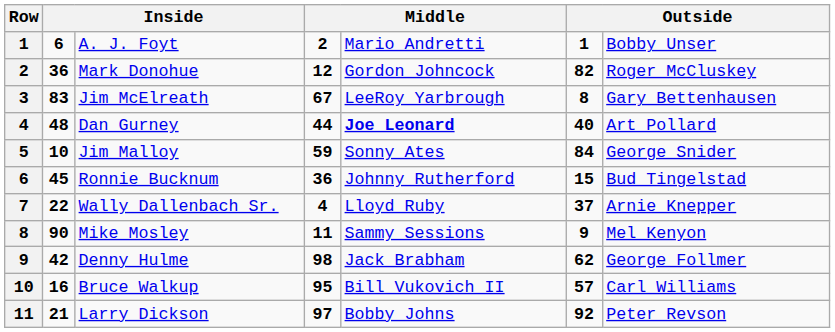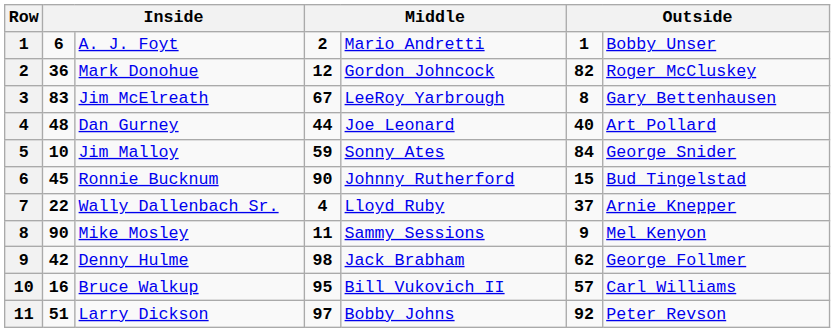 <table class="wikitable" style="font-size: 95%;">
 <tr>
 <th>Row</th>
 <th colspan=2 width="195">Inside</th>
 <th colspan=2 width="195">Middle</th>
 <th colspan=2 width="195">Outside</th>
 </tr>
 <tr>
 <th>1</th>
 <td align="center"><strong>6</strong></td>
 <td> <a href='#'>A. J. Foyt</a> <strong></strong></td>
 <td align="center"><strong>2</strong></td>
 <td> <a href='#'>Mario Andretti</a></td>
 <td align="center"><strong>1</strong></td>
 <td> <a href='#'>Bobby Unser</a> <strong></strong></td>
 </tr>
 <tr>
 <th>2</th>
 <td align="center"><strong>36</strong></td>
 <td> <a href='#'>Mark Donohue</a> <strong></strong></td>
 <td align="center"><strong>12</strong></td>
 <td> <a href='#'>Gordon Johncock</a></td>
 <td align="center"><strong>82</strong></td>
 <td> <a href='#'>Roger McCluskey</a></td>
 </tr>
 <tr>
 <th>3</th>
 <td align="center"><strong>83</strong></td>
 <td> <a href='#'>Jim McElreath</a></td>
 <td align="center"><strong>67</strong></td>
 <td> <a href='#'>LeeRoy Yarbrough</a></td>
 <td align="center"><strong>8</strong></td>
 <td> <a href='#'>Gary Bettenhausen</a></td>
 </tr>
 <tr>
 <th>4</th>
 <td align="center"><strong>48</strong></td>
 <td> <a href='#'>Dan Gurney</a></td>
 <td align="center"><strong>44</strong></td>
-<td><strong> <a href='#'>Joe Leonard</a></strong></td>
+<td> <a href='#'>Joe Leonard</a></td>
 <td align="center"><strong>40</strong></td>
 <td> <a href='#'>Art Pollard</a></td>
 </tr>
 <tr>
 <th>5</th>
 <td align="center"><strong>10</strong></td>
 <td> <a href='#'>Jim Malloy</a></td>
 <td align="center"><strong>59</strong></td>
 <td> <a href='#'>Sonny Ates</a> <strong></strong></td>
 <td align="center"><strong>84</strong></td>
 <td> <a href='#'>George Snider</a></td>
 </tr>
 <tr>
 <th>6</th>
 <td align="center"><strong>45</strong></td>
 <td> <a href='#'>Ronnie Bucknum</a></td>
-<td align="center"><strong>36</strong></td>
+<td align="center"><strong>90</strong></td>
 <td> <a href='#'>Johnny Rutherford</a></td>
 <td align="center"><strong>15</strong></td>
 <td> <a href='#'>Bud Tingelstad</a></td>
 </tr>
 <tr>
 <th>7</th>
 <td align="center"><strong>22</strong></td>
 <td> <a href='#'>Wally Dallenbach Sr.</a></td>
 <td align="center"><strong>4</strong></td>
 <td> <a href='#'>Lloyd Ruby</a></td>
 <td align="center"><strong>37</strong></td>
 <td> <a href='#'>Arnie Knepper</a></td>
 </tr>
 <tr>
 <th>8</th>
 <td align="center"><strong>90</strong></td>
 <td> <a href='#'>Mike Mosley</a></td>
 <td align="center"><strong>11</strong></td>
 <td> <a href='#'>Sammy Sessions</a></td>
 <td align="center"><strong>9</strong></td>
 <td> <a href='#'>Mel Kenyon</a></td>
 </tr>
 <tr>
 <th>9</th>
 <td align="center"><strong>42</strong></td>
 <td> <a href='#'>Denny Hulme</a></td>
 <td align="center"><strong>98</strong></td>
 <td> <a href='#'>Jack Brabham</a></td>
 <td align="center"><strong>62</strong></td>
 <td> <a href='#'>George Follmer</a> <strong></strong></td>
 </tr>
 <tr>
 <th>10</th>
 <td align="center"><strong>16</strong></td>
 <td> <a href='#'>Bruce Walkup</a> <strong></strong></td>
 <td align="center"><strong>95</strong></td>
 <td> <a href='#'>Bill Vukovich II</a></td>
 <td align="center"><strong>57</strong></td>
 <td> <a href='#'>Carl Williams</a></td>
 </tr>
 <tr>
 <th>11</th>
-<td align="center"><strong>21</strong></td>
+<td align="center"><strong>51</strong></td>
 <td> <a href='#'>Larry Dickson</a></td>
 <td align="center"><strong>97</strong></td>
 <td> <a href='#'>Bobby Johns</a></td>
 <td align="center"><strong>92</strong></td>
 <td> <a href='#'>Peter Revson</a> <strong></strong></td>
 </tr>
 </table>
